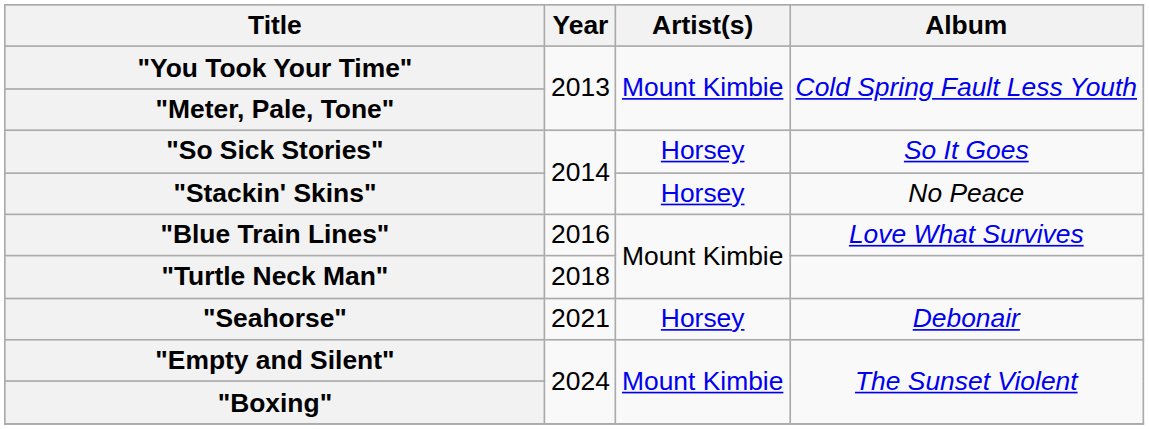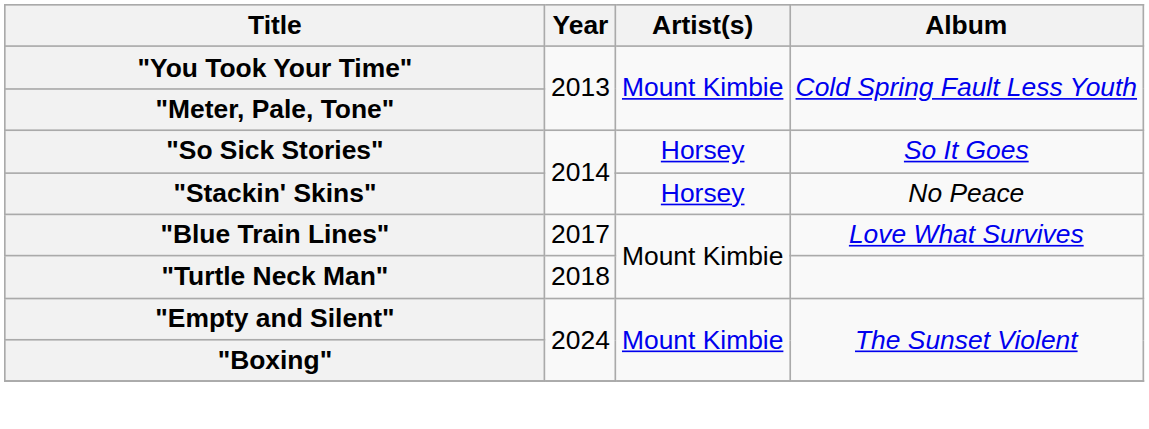 <table class="wikitable plainrowheaders" style="text-align:center;">
 <tr>
 <th scope="col" style="width:20em;">Title</th>
 <th scope="col" width="10">Year</th>
 <th scope="col">Artist(s)</th>
 <th scope="col">Album</th>
 </tr>
 <tr>
 <th scope="row">"You Took Your Time"</th>
 <td rowspan="2">2013</td>
 <td rowspan="2"><a href='#'>Mount Kimbie</a></td>
 <td rowspan="2"><em><a href='#'>Cold Spring Fault Less Youth</a></em></td>
 </tr>
 <tr>
 <th scope="row">"Meter, Pale, Tone"</th>
 </tr>
 <tr>
 <th scope="row">"So Sick Stories"</th>
 <td rowspan="2">2014</td>
 <td><a href='#'>Horsey</a></td>
 <td><em><a href='#'>So It Goes</a></em></td>
 </tr>
 <tr>
 <th scope="row">"Stackin' Skins"</th>
 <td><a href='#'>Horsey</a></td>
 <td><em>No Peace</em></td>
 </tr>
 <tr>
 <th scope="row">"Blue Train Lines"</th>
-<td>2016</td>
+<td>2017</td>
 <td rowspan="2">Mount Kimbie</td>
 <td><em><a href='#'>Love What Survives</a></em></td>
 </tr>
 <tr>
 <th scope="row">"Turtle Neck Man"</th>
 <td>2018</td>
 <td><em></em></td>
-</tr>
-<tr>
-<th scope="row">"Seahorse"</th>
-<td>2021</td>
-<td><a href='#'>Horsey</a></td>
-<td><em><a href='#'>Debonair</a></em></td>
 </tr>
 <tr>
 <th scope="row">"Empty and Silent"</th>
 <td rowspan="2">2024</td>
 <td rowspan="2"><a href='#'>Mount Kimbie</a></td>
 <td rowspan="2"><em><a href='#'>The Sunset Violent</a></em></td>
 </tr>
 <tr>
 <th scope="row">"Boxing"</th>
 </tr>
 <tr>
 </tr>
 </table>
